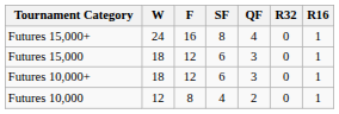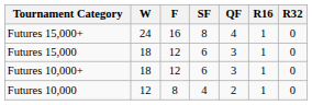 <table class="wikitable" style="text-align:center; font-size:90%;">
 <tr>
 <th width=150>Tournament Category</th>
 <th width=30>W</th>
 <th width=30>F</th>
 <th width=30>SF</th>
 <th width=30>QF</th>
+<th width=30>R16</th>
 <th width=30>R32</th>
-<th width=30>R16</th>
 </tr>
 <tr>
 <td align=left>Futures 15,000+</td>
 <td>24</td>
 <td>16</td>
 <td>8</td>
 <td>4</td>
+<td>1</td>
 <td>0</td>
-<td>1</td>
 </tr>
 <tr>
 <td align=left>Futures 15,000</td>
 <td>18</td>
 <td>12</td>
 <td>6</td>
 <td>3</td>
+<td>1</td>
 <td>0</td>
-<td>1</td>
 </tr>
 <tr>
 <td align=left>Futures 10,000+</td>
 <td>18</td>
 <td>12</td>
 <td>6</td>
 <td>3</td>
+<td>1</td>
 <td>0</td>
-<td>1</td>
 </tr>
 <tr>
 <td align=left>Futures 10,000</td>
 <td>12</td>
 <td>8</td>
 <td>4</td>
 <td>2</td>
+<td>1</td>
 <td>0</td>
-<td>1</td>
 </tr>
 </table>
